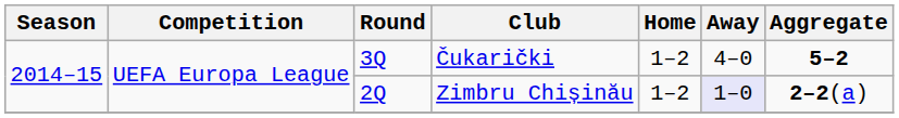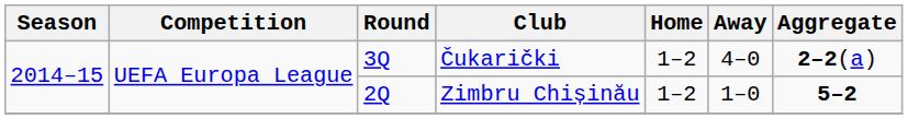 <table class="wikitable">
 <tr>
 <th>Season</th>
 <th>Competition</th>
 <th>Round</th>
 <th>Club</th>
 <th>Home</th>
 <th>Away</th>
 <th>Aggregate</th>
 </tr>
 <tr>
 <td rowspan="2"><a href='#'>2014–15</a></td>
 <td rowspan="2"><a href='#'>UEFA Europa League</a></td>
 <td><a href='#'>3Q</a></td>
 <td> <a href='#'>Čukarički</a></td>
 <td style="text-align:center;">1–2</td>
 <td style="text-align:center;">4–0</td>
-<td style="text-align:center;"><strong>5–2</strong></td>
+<td style="text-align:center;"><strong>2–2</strong>(<a href='#'>a</a>)</td>
 </tr>
 <tr>
 <td><a href='#'>2Q</a></td>
 <td> <a href='#'>Zimbru Chișinău</a></td>
 <td style="text-align:center;">1–2</td>
-<td style="background: lavender; text-align:center;">1–0</td>
-<td style="text-align:center;"><strong>2–2</strong>(<a href='#'>a</a>)</td>
+<td style="text-align:center;">1–0</td>
+<td style="text-align:center;"><strong>5–2</strong></td>
 </tr>
 <tr>
 </tr>
 </table>
